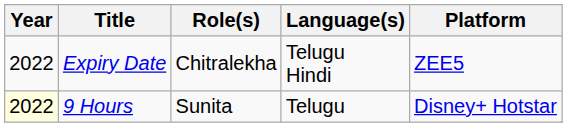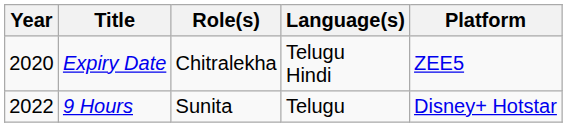 <table class="wikitable">
 <tr>
 <th>Year</th>
 <th>Title</th>
 <th>Role(s)</th>
 <th>Language(s)</th>
 <th>Platform</th>
 </tr>
 <tr>
-<td>2022</td>
+<td>2020</td>
 <td><em><a href='#'>Expiry Date</a></em></td>
 <td>Chitralekha</td>
 <td>Telugu<br>Hindi</td>
 <td><a href='#'>ZEE5</a></td>
 </tr>
 <tr>
-<td style="background: lightyellow;">2022</td>
+<td>2022</td>
 <td><em><a href='#'>9 Hours</a></em></td>
 <td>Sunita</td>
 <td>Telugu</td>
 <td><a href='#'>Disney+ Hotstar</a></td>
 </tr>
 </table>
